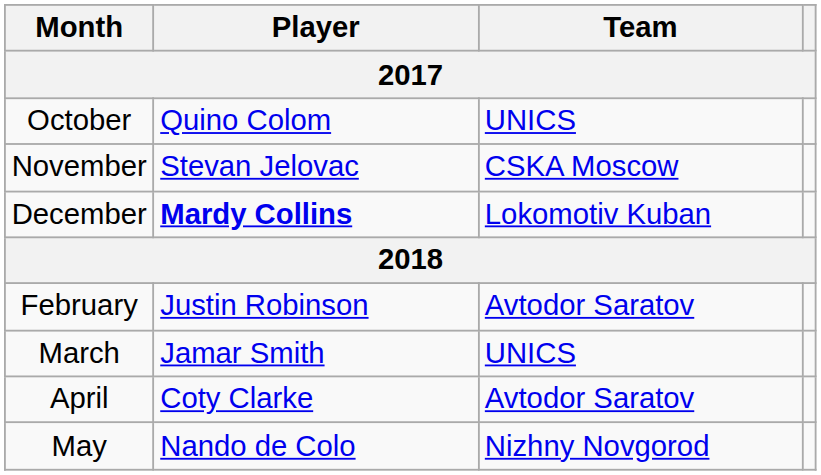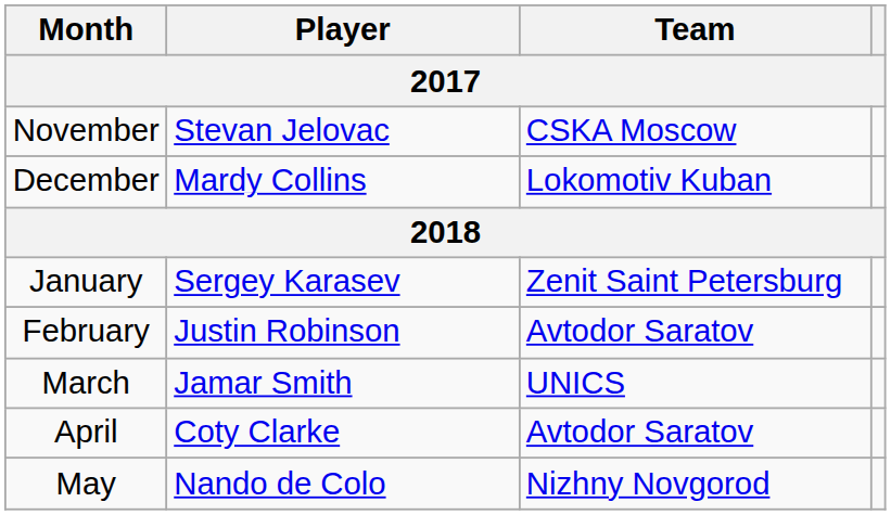 <table class="wikitable sortable">
 <tr>
 <th>Month</th>
 <th style="width:170px;">Player</th>
 <th style="width:170px;">Team</th>
 <th></th>
 </tr>
 <tr>
 <th colspan=4>2017</th>
 </tr>
 <tr>
-<td style="text-align:center">October</td>
-<td> <a href='#'>Quino Colom</a></td>
-<td> <a href='#'>UNICS</a></td>
-<td style="text-align:center"></td>
-</tr>
-<tr>
 <td style="text-align:center">November</td>
 <td> <a href='#'>Stevan Jelovac</a></td>
 <td> <a href='#'>CSKA Moscow</a></td>
 <td style="text-align:center"></td>
 </tr>
 <tr>
 <td style="text-align:center">December</td>
-<td><strong> <a href='#'>Mardy Collins</a></strong></td>
+<td> <a href='#'>Mardy Collins</a></td>
 <td> <a href='#'>Lokomotiv Kuban</a></td>
 <td style="text-align:center"></td>
 </tr>
 <tr>
 <th colspan=4>2018</th>
+</tr>
+<tr>
+<td style="text-align:center">January</td>
+<td> <a href='#'>Sergey Karasev</a></td>
+<td> <a href='#'>Zenit Saint Petersburg</a></td>
+<td style="text-align:center"></td>
 </tr>
 <tr>
 <td style="text-align:center">February</td>
 <td> <a href='#'>Justin Robinson</a></td>
 <td> <a href='#'>Avtodor Saratov</a></td>
 <td style="text-align:center"></td>
 </tr>
 <tr>
 <td style="text-align:center">March</td>
 <td> <a href='#'>Jamar Smith</a></td>
 <td> <a href='#'>UNICS</a></td>
 <td style="text-align:center"></td>
 </tr>
 <tr>
 <td style="text-align:center">April</td>
 <td> <a href='#'>Coty Clarke</a></td>
 <td> <a href='#'>Avtodor Saratov</a></td>
 <td style="text-align:center"></td>
 </tr>
 <tr>
 <td style="text-align:center">May</td>
 <td> <a href='#'>Nando de Colo</a></td>
 <td> <a href='#'>Nizhny Novgorod</a></td>
 <td style="text-align:center"></td>
 </tr>
 </table>
